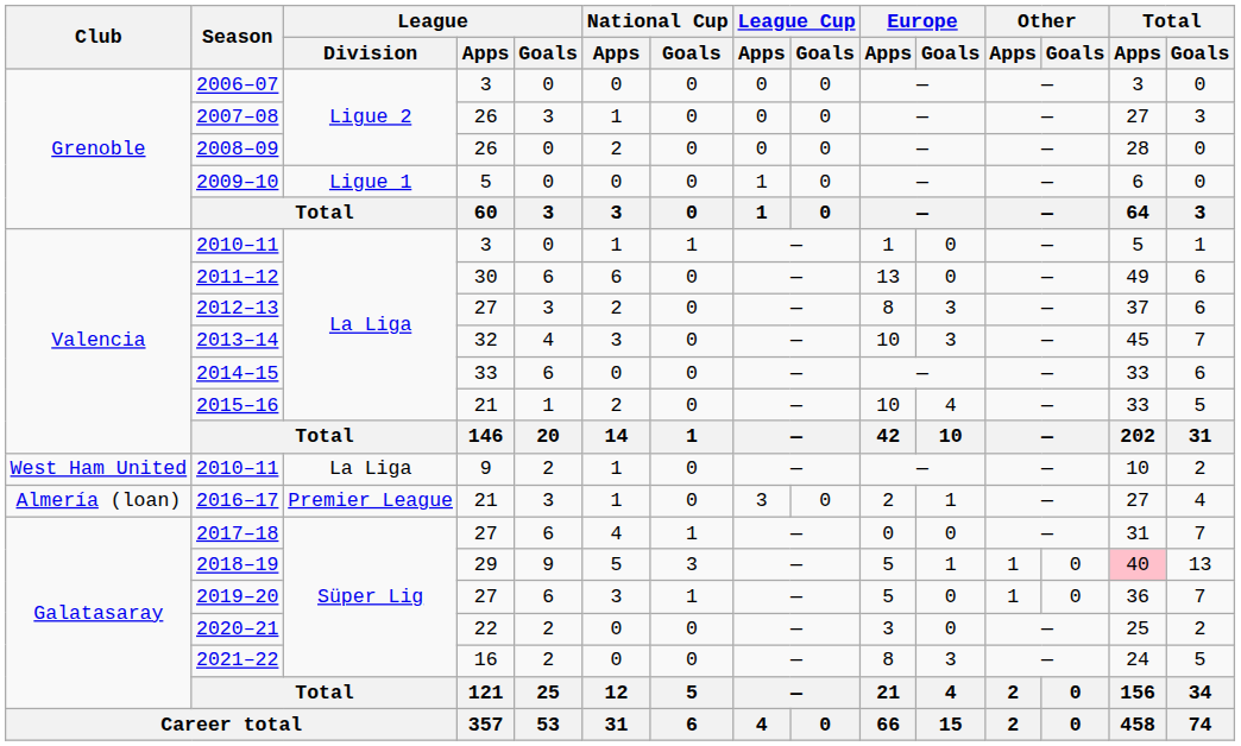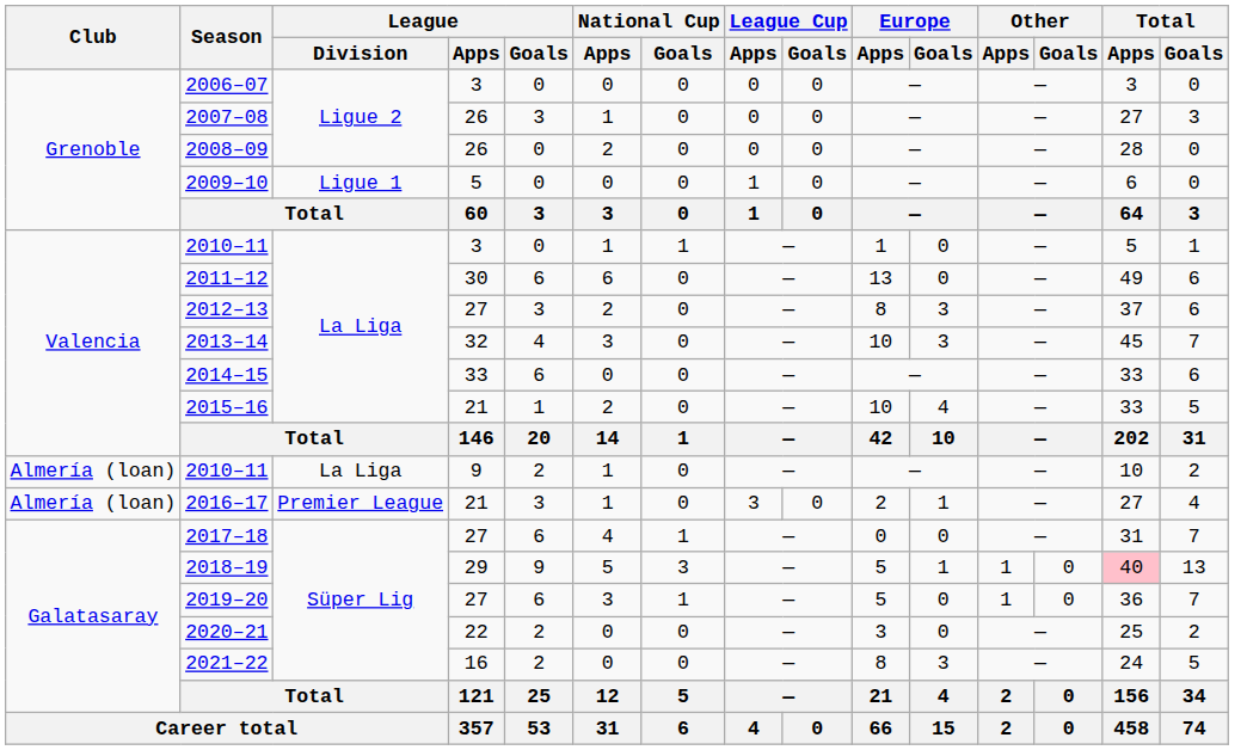 <table class="wikitable" style="text-align: center">
 <tr>
 <th rowspan="2">Club</th>
 <th rowspan="2">Season</th>
 <th colspan="3">League</th>
 <th colspan="2">National Cup</th>
 <th colspan="2"><a href='#'>League Cup</a></th>
 <th colspan="2"><a href='#'>Europe</a></th>
 <th colspan="2">Other</th>
 <th colspan="2">Total</th>
 </tr>
 <tr>
 <th>Division</th>
 <th>Apps</th>
 <th>Goals</th>
 <th>Apps</th>
 <th>Goals</th>
 <th>Apps</th>
 <th>Goals</th>
 <th>Apps</th>
 <th>Goals</th>
 <th>Apps</th>
 <th>Goals</th>
 <th>Apps</th>
 <th>Goals</th>
 </tr>
 <tr>
 <td rowspan="5"><a href='#'>Grenoble</a></td>
 <td><a href='#'>2006–07</a></td>
 <td rowspan="3"><a href='#'>Ligue 2</a></td>
 <td>3</td>
 <td>0</td>
 <td>0</td>
 <td>0</td>
 <td>0</td>
 <td>0</td>
 <td colspan="2">—</td>
 <td colspan="2">—</td>
 <td>3</td>
 <td>0</td>
 </tr>
 <tr>
 <td><a href='#'>2007–08</a></td>
 <td>26</td>
 <td>3</td>
 <td>1</td>
 <td>0</td>
 <td>0</td>
 <td>0</td>
 <td colspan="2">—</td>
 <td colspan="2">—</td>
 <td>27</td>
 <td>3</td>
 </tr>
 <tr>
 <td><a href='#'>2008–09</a></td>
 <td>26</td>
 <td>0</td>
 <td>2</td>
 <td>0</td>
 <td>0</td>
 <td>0</td>
 <td colspan="2">—</td>
 <td colspan="2">—</td>
 <td>28</td>
 <td>0</td>
 </tr>
 <tr>
 <td><a href='#'>2009–10</a></td>
 <td><a href='#'>Ligue 1</a></td>
 <td>5</td>
 <td>0</td>
 <td>0</td>
 <td>0</td>
 <td>1</td>
 <td>0</td>
 <td colspan="2">—</td>
 <td colspan="2">—</td>
 <td>6</td>
 <td>0</td>
 </tr>
 <tr>
 <th colspan="2">Total</th>
 <th>60</th>
 <th>3</th>
 <th>3</th>
 <th>0</th>
 <th>1</th>
 <th>0</th>
 <th colspan="2">—</th>
 <th colspan="2">—</th>
 <th>64</th>
 <th>3</th>
 </tr>
 <tr>
 <td rowspan="7"><a href='#'>Valencia</a></td>
 <td><a href='#'>2010–11</a></td>
 <td rowspan="6"><a href='#'>La Liga</a></td>
 <td>3</td>
 <td>0</td>
 <td>1</td>
 <td>1</td>
 <td colspan="2">—</td>
 <td>1</td>
 <td>0</td>
 <td colspan="2">—</td>
 <td>5</td>
 <td>1</td>
 </tr>
 <tr>
 <td><a href='#'>2011–12</a></td>
 <td>30</td>
 <td>6</td>
 <td>6</td>
 <td>0</td>
 <td colspan="2">—</td>
 <td>13</td>
 <td>0</td>
 <td colspan="2">—</td>
 <td>49</td>
 <td>6</td>
 </tr>
 <tr>
 <td><a href='#'>2012–13</a></td>
 <td>27</td>
 <td>3</td>
 <td>2</td>
 <td>0</td>
 <td colspan="2">—</td>
 <td>8</td>
 <td>3</td>
 <td colspan="2">—</td>
 <td>37</td>
 <td>6</td>
 </tr>
 <tr>
 <td><a href='#'>2013–14</a></td>
 <td>32</td>
 <td>4</td>
 <td>3</td>
 <td>0</td>
 <td colspan="2">—</td>
 <td>10</td>
 <td>3</td>
 <td colspan="2">—</td>
 <td>45</td>
 <td>7</td>
 </tr>
 <tr>
 <td><a href='#'>2014–15</a></td>
 <td>33</td>
 <td>6</td>
 <td>0</td>
 <td>0</td>
 <td colspan="2">—</td>
 <td colspan="2">—</td>
 <td colspan="2">—</td>
 <td>33</td>
 <td>6</td>
 </tr>
 <tr>
 <td><a href='#'>2015–16</a></td>
 <td>21</td>
 <td>1</td>
 <td>2</td>
 <td>0</td>
 <td colspan="2">—</td>
 <td>10</td>
 <td>4</td>
 <td colspan="2">—</td>
 <td>33</td>
 <td>5</td>
 </tr>
 <tr>
 <th colspan="2">Total</th>
 <th>146</th>
 <th>20</th>
 <th>14</th>
 <th>1</th>
 <th colspan="2">—</th>
 <th>42</th>
 <th>10</th>
 <th colspan="2">—</th>
 <th>202</th>
 <th>31</th>
 </tr>
 <tr>
-<td><a href='#'>West Ham United</a></td>
+<td><a href='#'>Almería</a> (loan)</td>
 <td><a href='#'>2010–11</a></td>
 <td>La Liga</td>
 <td>9</td>
 <td>2</td>
 <td>1</td>
 <td>0</td>
 <td colspan="2">—</td>
 <td colspan="2">—</td>
 <td colspan="2">—</td>
 <td>10</td>
 <td>2</td>
 </tr>
 <tr>
 <td><a href='#'>Almería</a> (loan)</td>
 <td><a href='#'>2016–17</a></td>
 <td><a href='#'>Premier League</a></td>
 <td>21</td>
 <td>3</td>
 <td>1</td>
 <td>0</td>
 <td>3</td>
 <td>0</td>
 <td>2</td>
 <td>1</td>
 <td colspan="2">—</td>
 <td>27</td>
 <td>4</td>
 </tr>
 <tr>
 <td rowspan="6"><a href='#'>Galatasaray</a></td>
 <td><a href='#'>2017–18</a></td>
 <td rowspan="5"><a href='#'>Süper Lig</a></td>
 <td>27</td>
 <td>6</td>
 <td>4</td>
 <td>1</td>
 <td colspan="2">—</td>
 <td>0</td>
 <td>0</td>
 <td colspan="2">—</td>
 <td>31</td>
 <td>7</td>
 </tr>
 <tr>
 <td><a href='#'>2018–19</a></td>
 <td>29</td>
 <td>9</td>
 <td>5</td>
 <td>3</td>
 <td colspan="2">—</td>
 <td>5</td>
 <td>1</td>
 <td>1</td>
 <td>0</td>
 <td style="background: pink;">40</td>
 <td>13</td>
 </tr>
 <tr>
 <td><a href='#'>2019–20</a></td>
 <td>27</td>
 <td>6</td>
 <td>3</td>
 <td>1</td>
 <td colspan="2">—</td>
 <td>5</td>
 <td>0</td>
 <td>1</td>
 <td>0</td>
 <td>36</td>
 <td>7</td>
 </tr>
 <tr>
 <td><a href='#'>2020–21</a></td>
 <td>22</td>
 <td>2</td>
 <td>0</td>
 <td>0</td>
 <td colspan="2">—</td>
 <td>3</td>
 <td>0</td>
 <td colspan="2">—</td>
 <td>25</td>
 <td>2</td>
 </tr>
 <tr>
 <td><a href='#'>2021–22</a></td>
 <td>16</td>
 <td>2</td>
 <td>0</td>
 <td>0</td>
 <td colspan="2">—</td>
 <td>8</td>
 <td>3</td>
 <td colspan="2">—</td>
 <td>24</td>
 <td>5</td>
 </tr>
 <tr>
 <th colspan="2">Total</th>
 <th>121</th>
 <th>25</th>
 <th>12</th>
 <th>5</th>
 <th colspan="2">—</th>
 <th>21</th>
 <th>4</th>
 <th>2</th>
 <th>0</th>
 <th>156</th>
 <th>34</th>
 </tr>
 <tr>
 <th colspan="3">Career total</th>
 <th>357</th>
 <th>53</th>
 <th>31</th>
 <th>6</th>
 <th>4</th>
 <th>0</th>
 <th>66</th>
 <th>15</th>
 <th>2</th>
 <th>0</th>
 <th>458</th>
 <th>74</th>
 </tr>
 </table>
